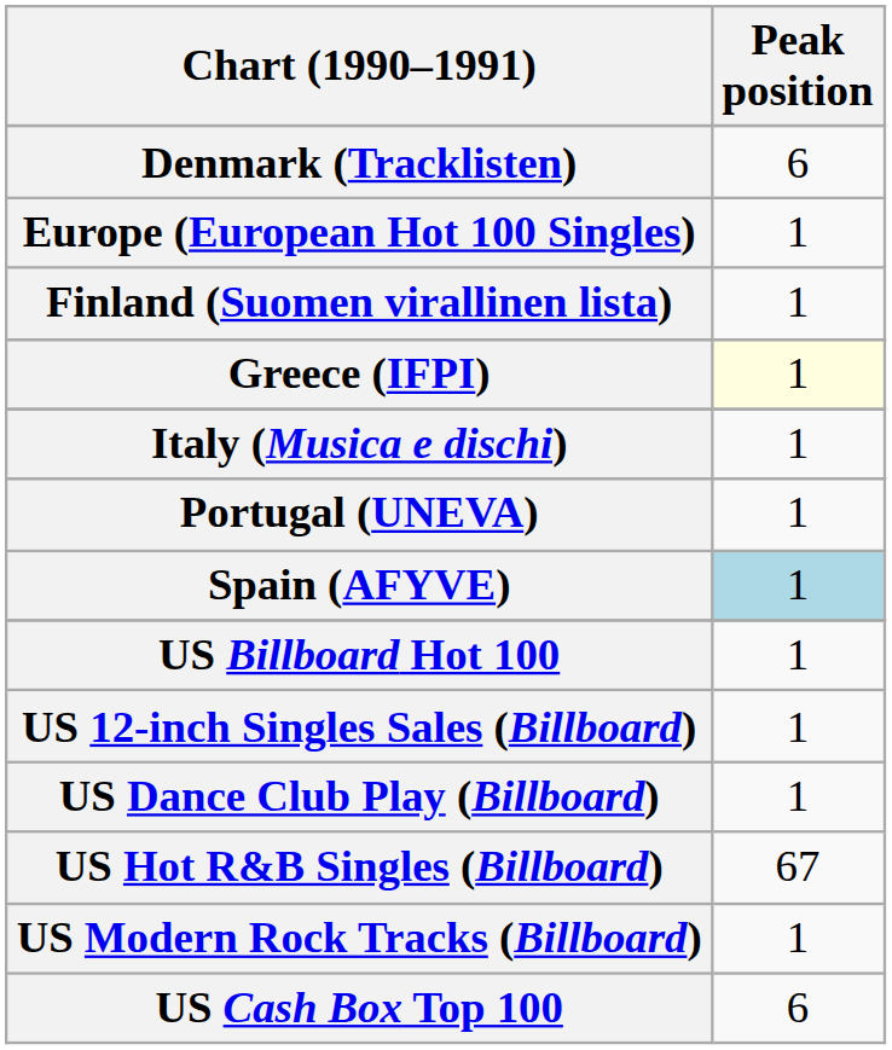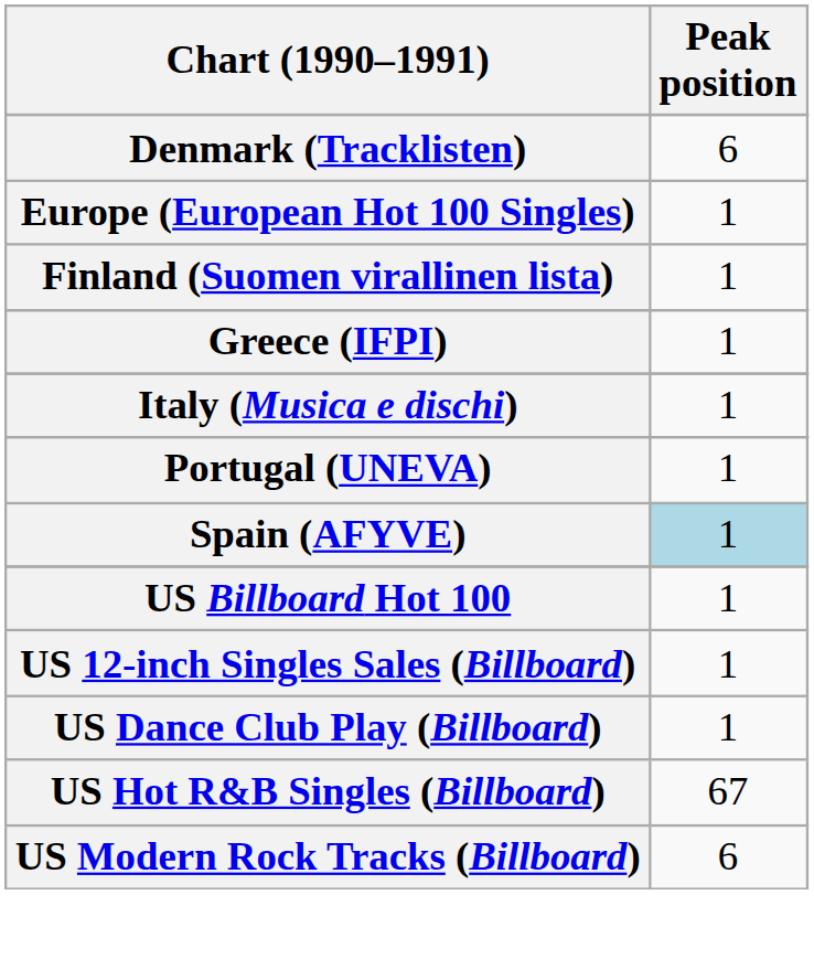 <table class="wikitable sortable plainrowheaders" style="text-align:center">
 <tr>
 <th scope="col">Chart (1990–1991)</th>
 <th scope="col">Peak<br>position</th>
 </tr>
 <tr>
 </tr>
 <tr>
 </tr>
 <tr>
 </tr>
 <tr>
 </tr>
 <tr>
 </tr>
 <tr>
 <th scope="row">Denmark (<a href='#'>Tracklisten</a>)</th>
 <td>6</td>
 </tr>
 <tr>
 <th scope="row">Europe (<a href='#'>European Hot 100 Singles</a>)</th>
 <td>1</td>
 </tr>
 <tr>
 <th scope="row">Finland (<a href='#'>Suomen virallinen lista</a>)</th>
 <td>1</td>
 </tr>
 <tr>
 </tr>
 <tr>
 </tr>
 <tr>
 <th scope="row">Greece (<a href='#'>IFPI</a>)</th>
-<td style="background: lightyellow;">1</td>
+<td>1</td>
 </tr>
 <tr>
 </tr>
 <tr>
 <th scope="row">Italy (<em><a href='#'>Musica e dischi</a></em>)</th>
 <td>1</td>
 </tr>
 <tr>
 </tr>
 <tr>
 </tr>
 <tr>
 </tr>
 <tr>
 </tr>
 <tr>
 <th scope="row">Portugal (<a href='#'>UNEVA</a>)</th>
 <td>1</td>
 </tr>
 <tr>
 <th scope="row">Spain (<a href='#'>AFYVE</a>)</th>
 <td style="background: lightblue;">1</td>
 </tr>
 <tr>
 </tr>
 <tr>
 </tr>
 <tr>
 </tr>
 <tr>
 <th scope="row">US <a href='#'><em>Billboard</em> Hot 100</a></th>
 <td>1</td>
 </tr>
 <tr>
 <th scope="row">US <a href='#'>12-inch Singles Sales</a> (<em><a href='#'>Billboard</a></em>)</th>
 <td>1</td>
 </tr>
 <tr>
 <th scope="row">US <a href='#'>Dance Club Play</a> (<em><a href='#'>Billboard</a></em>)</th>
 <td>1</td>
 </tr>
 <tr>
 <th scope="row">US <a href='#'>Hot R&B Singles</a> (<em><a href='#'>Billboard</a></em>)</th>
 <td>67</td>
 </tr>
 <tr>
 <th scope="row">US <a href='#'>Modern Rock Tracks</a> (<em><a href='#'>Billboard</a></em>)</th>
-<td>1</td>
-</tr>
-<tr>
-<th scope="row">US <a href='#'><em>Cash Box</em> Top 100</a></th>
 <td>6</td>
 </tr>
 </table>
